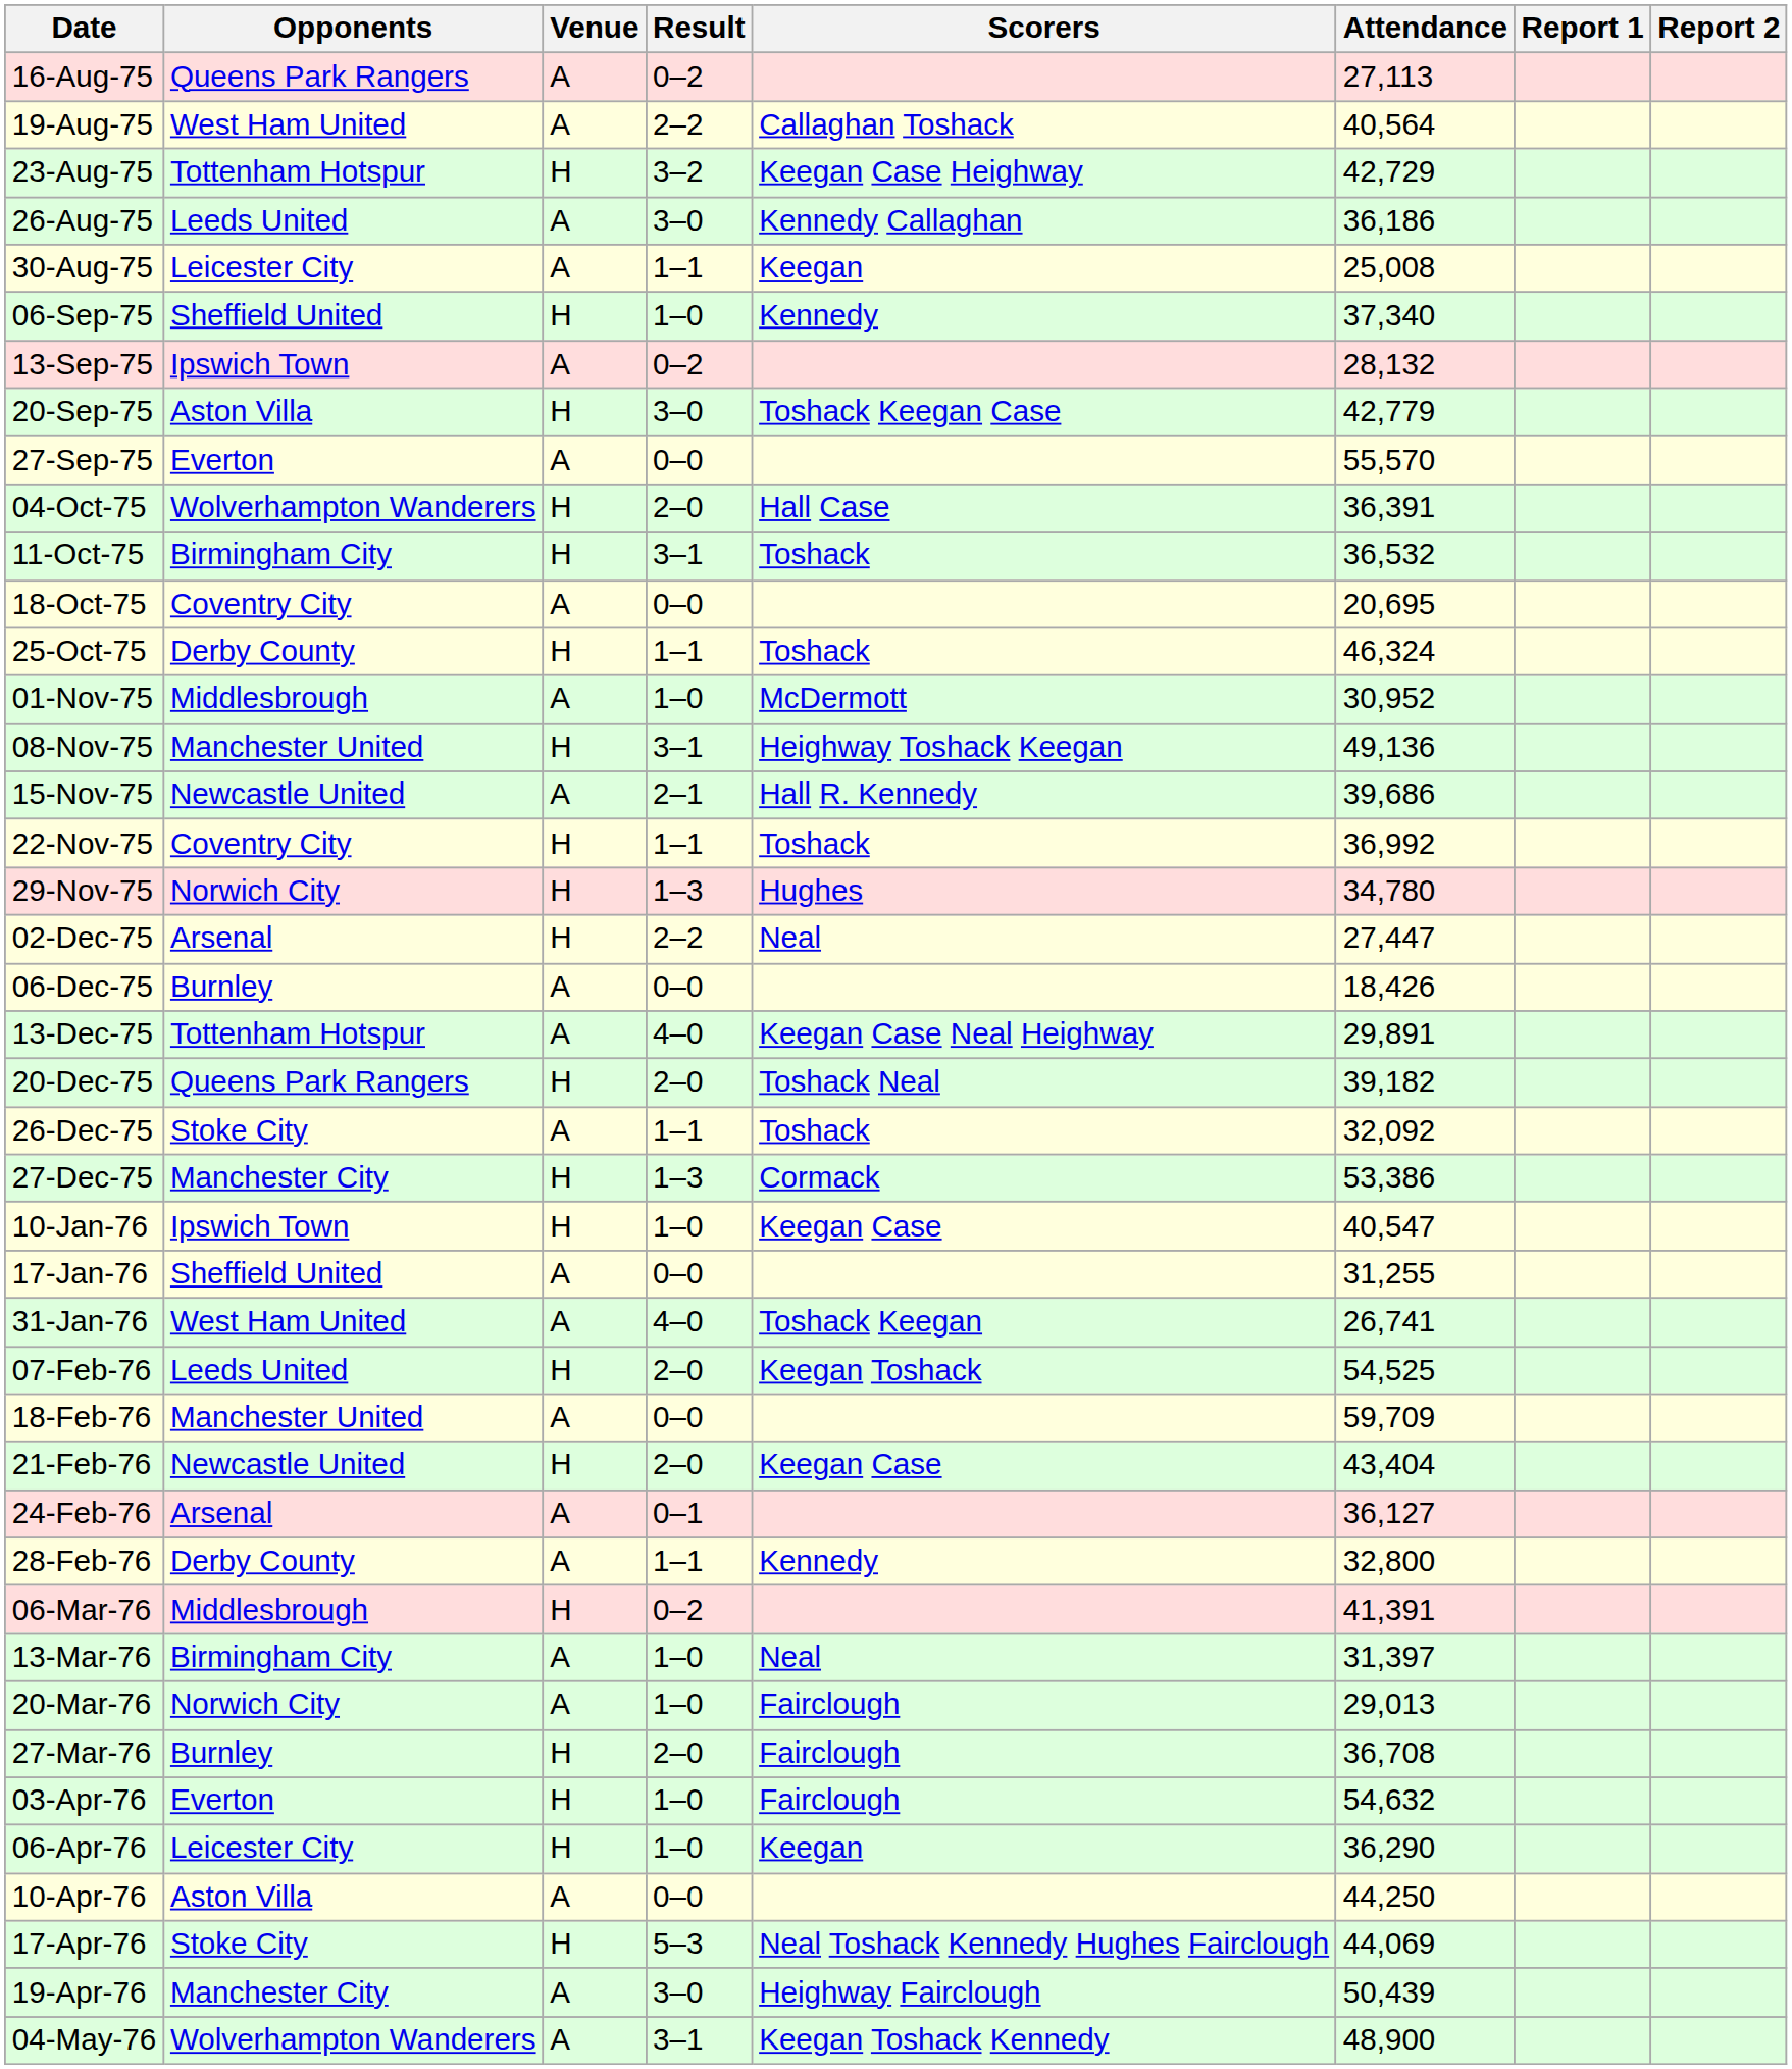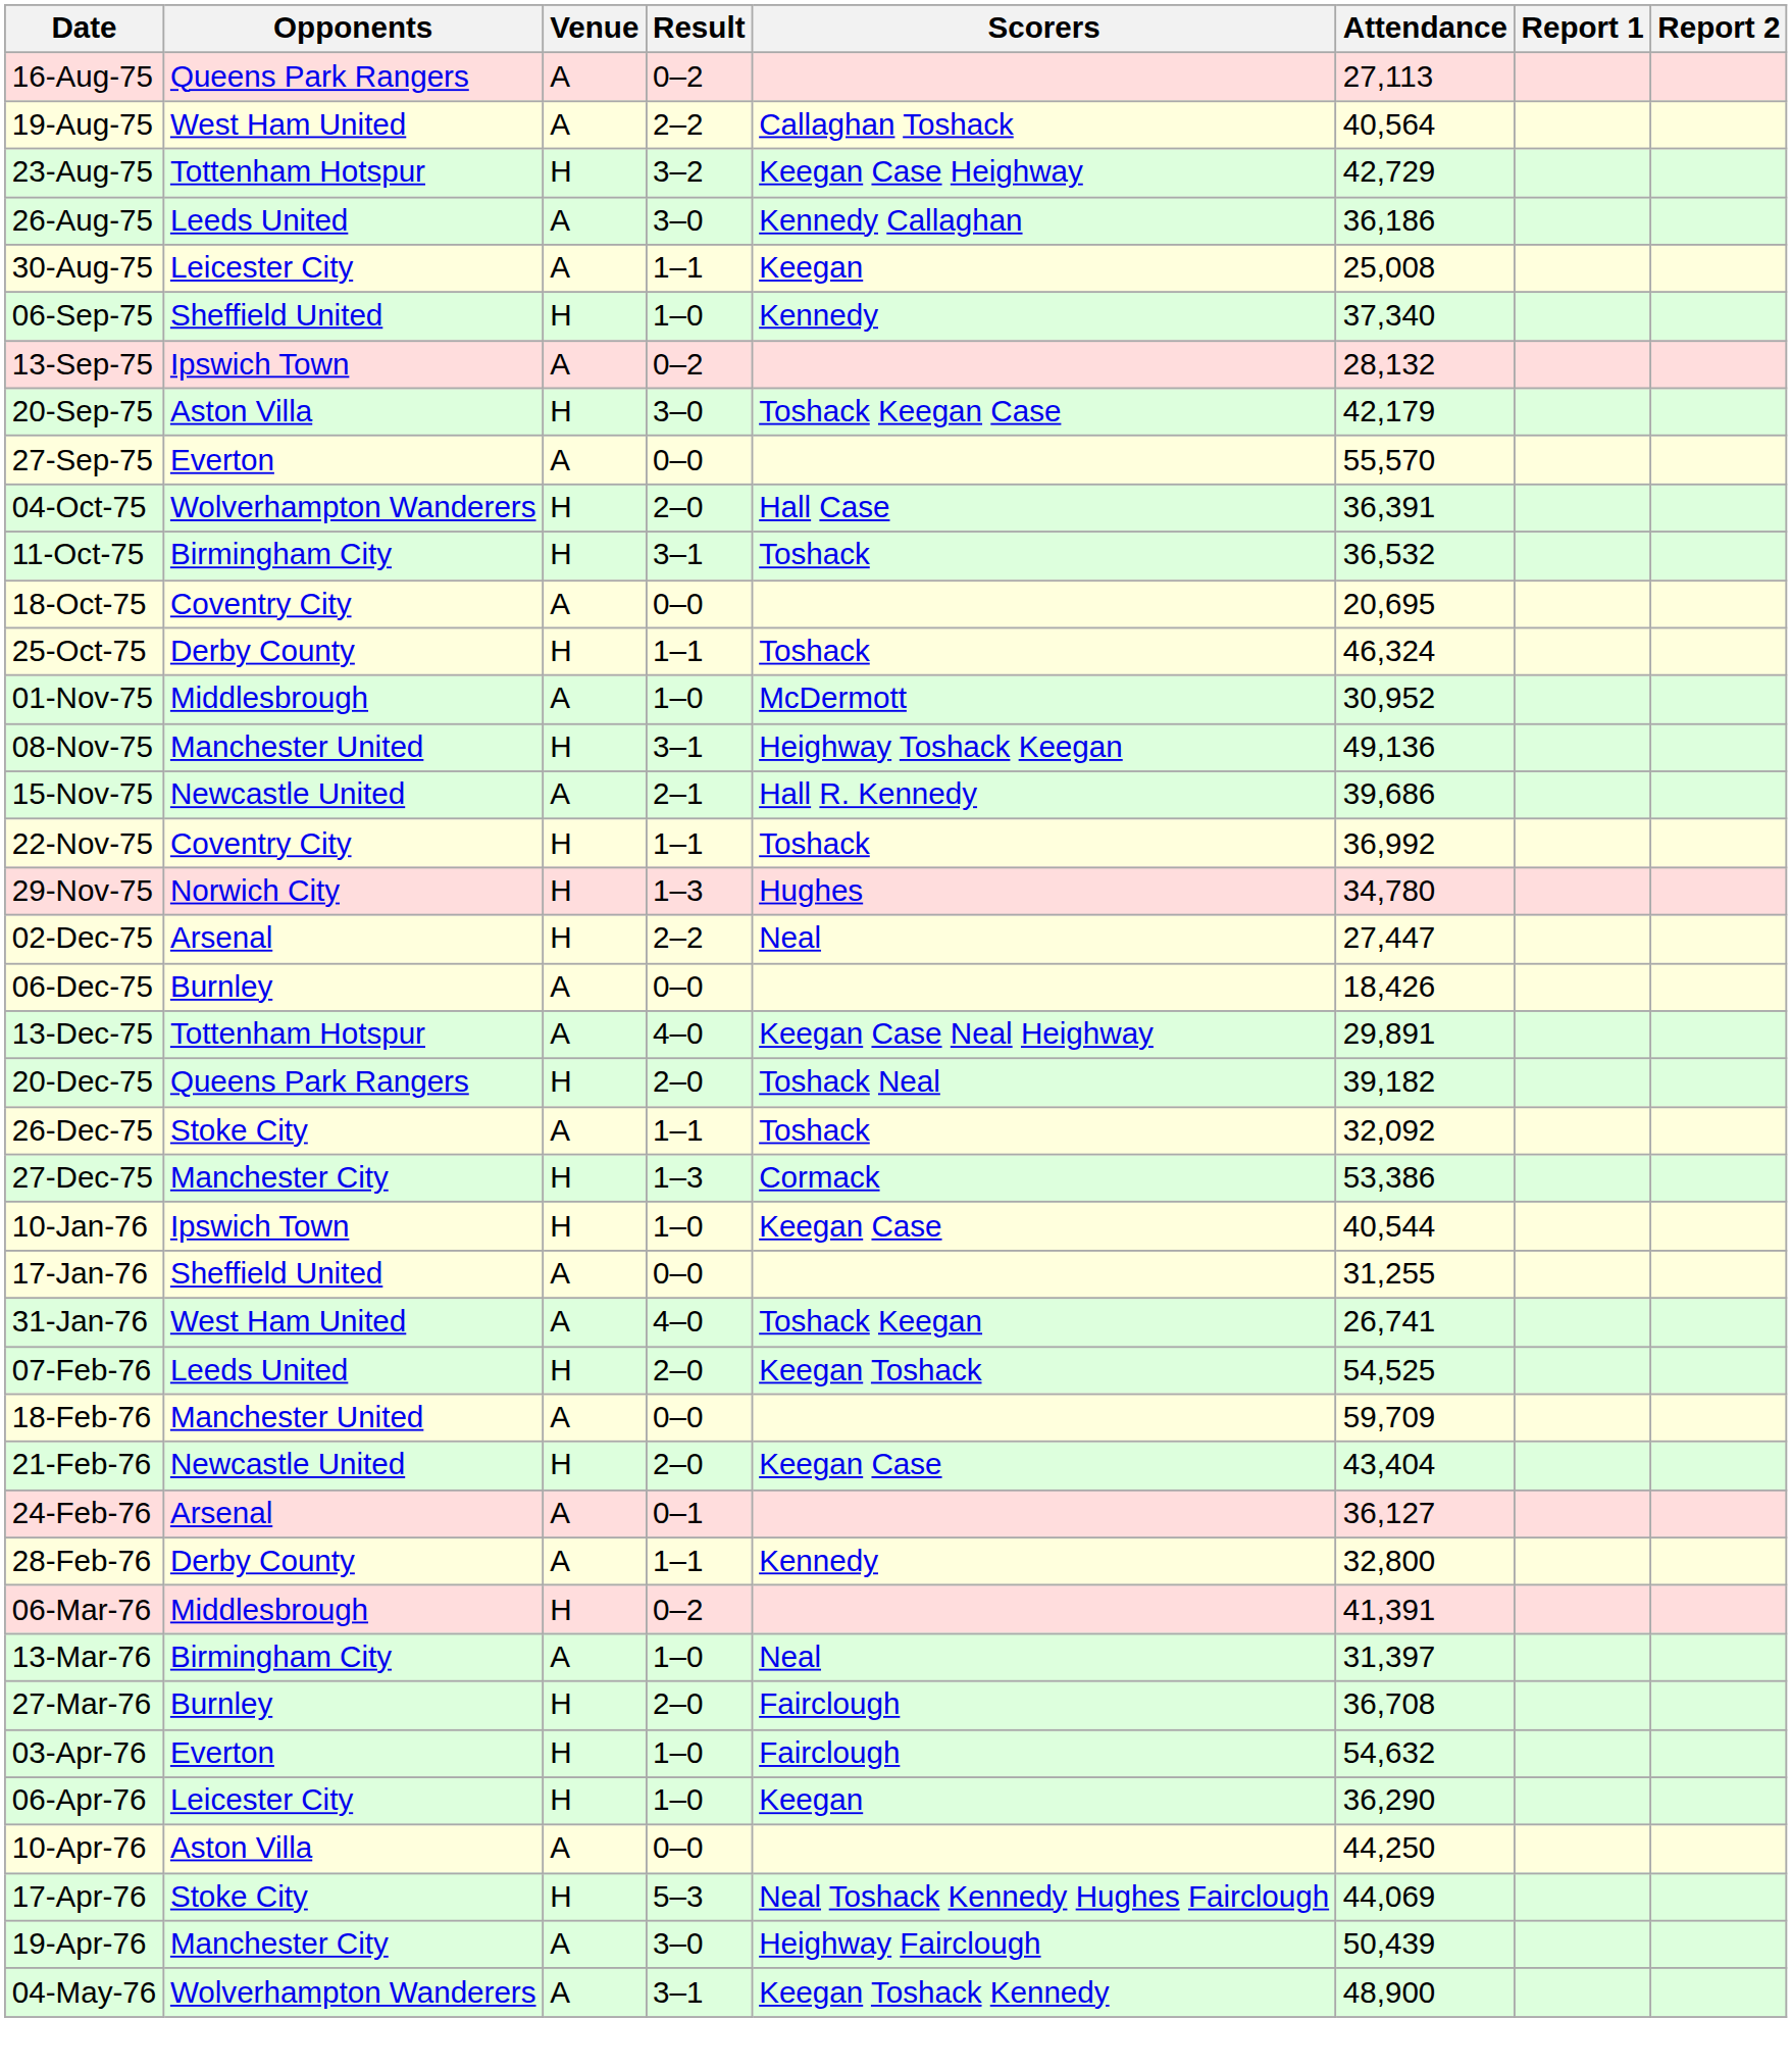 <table class=wikitable>
 <tr>
 <th>Date</th>
 <th>Opponents</th>
 <th>Venue</th>
 <th>Result</th>
 <th>Scorers</th>
 <th>Attendance</th>
 <th>Report 1</th>
 <th>Report 2</th>
 </tr>
 <tr bgcolor="#ffdddd">
 <td>16-Aug-75</td>
 <td><a href='#'>Queens Park Rangers</a></td>
 <td>A</td>
 <td>0–2</td>
 <td></td>
 <td>27,113</td>
 <td></td>
 <td></td>
 </tr>
 <tr bgcolor="#ffffdd">
 <td>19-Aug-75</td>
 <td><a href='#'>West Ham United</a></td>
 <td>A</td>
 <td>2–2</td>
 <td><a href='#'>Callaghan</a>  <a href='#'>Toshack</a> </td>
 <td>40,564</td>
 <td></td>
 <td></td>
 </tr>
 <tr bgcolor="#ddffdd">
 <td>23-Aug-75</td>
 <td><a href='#'>Tottenham Hotspur</a></td>
 <td>H</td>
 <td>3–2</td>
 <td><a href='#'>Keegan</a>  <a href='#'>Case</a>  <a href='#'>Heighway</a> </td>
 <td>42,729</td>
 <td></td>
 <td></td>
 </tr>
 <tr bgcolor="#ddffdd">
 <td>26-Aug-75</td>
 <td><a href='#'>Leeds United</a></td>
 <td>A</td>
 <td>3–0</td>
 <td><a href='#'>Kennedy</a>  <a href='#'>Callaghan</a> </td>
 <td>36,186</td>
 <td></td>
 <td></td>
 </tr>
 <tr bgcolor="#ffffdd">
 <td>30-Aug-75</td>
 <td><a href='#'>Leicester City</a></td>
 <td>A</td>
 <td>1–1</td>
 <td><a href='#'>Keegan</a> </td>
 <td>25,008</td>
 <td></td>
 <td></td>
 </tr>
 <tr bgcolor="#ddffdd">
 <td>06-Sep-75</td>
 <td><a href='#'>Sheffield United</a></td>
 <td>H</td>
 <td>1–0</td>
 <td><a href='#'>Kennedy</a> </td>
 <td>37,340</td>
 <td></td>
 <td></td>
 </tr>
 <tr bgcolor="#ffdddd">
 <td>13-Sep-75</td>
 <td><a href='#'>Ipswich Town</a></td>
 <td>A</td>
 <td>0–2</td>
 <td></td>
 <td>28,132</td>
 <td></td>
 <td></td>
 </tr>
 <tr bgcolor="#ddffdd">
 <td>20-Sep-75</td>
 <td><a href='#'>Aston Villa</a></td>
 <td>H</td>
 <td>3–0</td>
 <td><a href='#'>Toshack</a>  <a href='#'>Keegan</a>  <a href='#'>Case</a> </td>
-<td>42,779</td>
+<td>42,179</td>
 <td></td>
 <td></td>
 </tr>
 <tr bgcolor="#ffffdd">
 <td>27-Sep-75</td>
 <td><a href='#'>Everton</a></td>
 <td>A</td>
 <td>0–0</td>
 <td></td>
 <td>55,570</td>
 <td></td>
 <td></td>
 </tr>
 <tr bgcolor="#ddffdd">
 <td>04-Oct-75</td>
 <td><a href='#'>Wolverhampton Wanderers</a></td>
 <td>H</td>
 <td>2–0</td>
 <td><a href='#'>Hall</a>  <a href='#'>Case</a> </td>
 <td>36,391</td>
 <td></td>
 <td></td>
 </tr>
 <tr bgcolor="#ddffdd">
 <td>11-Oct-75</td>
 <td><a href='#'>Birmingham City</a></td>
 <td>H</td>
 <td>3–1</td>
 <td><a href='#'>Toshack</a> </td>
 <td>36,532</td>
 <td></td>
 <td></td>
 </tr>
 <tr bgcolor="#ffffdd">
 <td>18-Oct-75</td>
 <td><a href='#'>Coventry City</a></td>
 <td>A</td>
 <td>0–0</td>
 <td></td>
 <td>20,695</td>
 <td></td>
 <td></td>
 </tr>
 <tr bgcolor="#ffffdd">
 <td>25-Oct-75</td>
 <td><a href='#'>Derby County</a></td>
 <td>H</td>
 <td>1–1</td>
 <td><a href='#'>Toshack</a> </td>
 <td>46,324</td>
 <td></td>
 <td></td>
 </tr>
 <tr bgcolor="#ddffdd">
 <td>01-Nov-75</td>
 <td><a href='#'>Middlesbrough</a></td>
 <td>A</td>
 <td>1–0</td>
 <td><a href='#'>McDermott</a> </td>
 <td>30,952</td>
 <td></td>
 <td></td>
 </tr>
 <tr bgcolor="#ddffdd">
 <td>08-Nov-75</td>
 <td><a href='#'>Manchester United</a></td>
 <td>H</td>
 <td>3–1</td>
 <td><a href='#'>Heighway</a>  <a href='#'>Toshack</a>  <a href='#'>Keegan</a> </td>
 <td>49,136</td>
 <td></td>
 <td></td>
 </tr>
 <tr bgcolor="#ddffdd">
 <td>15-Nov-75</td>
 <td><a href='#'>Newcastle United</a></td>
 <td>A</td>
 <td>2–1</td>
 <td><a href='#'>Hall</a>  <a href='#'>R. Kennedy</a> </td>
 <td>39,686</td>
 <td></td>
 <td></td>
 </tr>
 <tr bgcolor="#ffffdd">
 <td>22-Nov-75</td>
 <td><a href='#'>Coventry City</a></td>
 <td>H</td>
 <td>1–1</td>
 <td><a href='#'>Toshack</a> </td>
 <td>36,992</td>
 <td></td>
 <td></td>
 </tr>
 <tr bgcolor="#ffdddd">
 <td>29-Nov-75</td>
 <td><a href='#'>Norwich City</a></td>
 <td>H</td>
 <td>1–3</td>
 <td><a href='#'>Hughes</a> </td>
 <td>34,780</td>
 <td></td>
 <td></td>
 </tr>
 <tr bgcolor="#ffffdd">
 <td>02-Dec-75</td>
 <td><a href='#'>Arsenal</a></td>
 <td>H</td>
 <td>2–2</td>
 <td><a href='#'>Neal</a> </td>
 <td>27,447</td>
 <td></td>
 <td></td>
 </tr>
 <tr bgcolor="#ffffdd">
 <td>06-Dec-75</td>
 <td><a href='#'>Burnley</a></td>
 <td>A</td>
 <td>0–0</td>
 <td></td>
 <td>18,426</td>
 <td></td>
 <td></td>
 </tr>
 <tr bgcolor="#ddffdd">
 <td>13-Dec-75</td>
 <td><a href='#'>Tottenham Hotspur</a></td>
 <td>A</td>
 <td>4–0</td>
 <td><a href='#'>Keegan</a>  <a href='#'>Case</a>  <a href='#'>Neal</a>  <a href='#'>Heighway</a> </td>
 <td>29,891</td>
 <td></td>
 <td></td>
 </tr>
 <tr bgcolor="#ddffdd">
 <td>20-Dec-75</td>
 <td><a href='#'>Queens Park Rangers</a></td>
 <td>H</td>
 <td>2–0</td>
 <td><a href='#'>Toshack</a>  <a href='#'>Neal</a> </td>
 <td>39,182</td>
 <td></td>
 <td></td>
 </tr>
 <tr bgcolor="#ffffdd">
 <td>26-Dec-75</td>
 <td><a href='#'>Stoke City</a></td>
 <td>A</td>
 <td>1–1</td>
 <td><a href='#'>Toshack</a> </td>
 <td>32,092</td>
 <td></td>
 <td></td>
 </tr>
 <tr bgcolor="#ddffdd">
 <td>27-Dec-75</td>
 <td><a href='#'>Manchester City</a></td>
 <td>H</td>
 <td>1–3</td>
 <td><a href='#'>Cormack</a> </td>
 <td>53,386</td>
 <td></td>
 <td></td>
 </tr>
 <tr bgcolor="#ffffdd">
 <td>10-Jan-76</td>
 <td><a href='#'>Ipswich Town</a></td>
 <td>H</td>
 <td>1–0</td>
 <td><a href='#'>Keegan</a>  <a href='#'>Case</a> </td>
-<td>40,547</td>
+<td>40,544</td>
 <td></td>
 <td></td>
 </tr>
 <tr bgcolor="#ffffdd">
 <td>17-Jan-76</td>
 <td><a href='#'>Sheffield United</a></td>
 <td>A</td>
 <td>0–0</td>
 <td></td>
 <td>31,255</td>
 <td></td>
 <td></td>
 </tr>
 <tr bgcolor="#ddffdd">
 <td>31-Jan-76</td>
 <td><a href='#'>West Ham United</a></td>
 <td>A</td>
 <td>4–0</td>
 <td><a href='#'>Toshack</a>  <a href='#'>Keegan</a> </td>
 <td>26,741</td>
 <td></td>
 <td></td>
 </tr>
 <tr bgcolor="#ddffdd">
 <td>07-Feb-76</td>
 <td><a href='#'>Leeds United</a></td>
 <td>H</td>
 <td>2–0</td>
 <td><a href='#'>Keegan</a>  <a href='#'>Toshack</a> </td>
 <td>54,525</td>
 <td></td>
 <td></td>
 </tr>
 <tr bgcolor="#ffffdd">
 <td>18-Feb-76</td>
 <td><a href='#'>Manchester United</a></td>
 <td>A</td>
 <td>0–0</td>
 <td></td>
 <td>59,709</td>
 <td></td>
 <td></td>
 </tr>
 <tr bgcolor="#ddffdd">
 <td>21-Feb-76</td>
 <td><a href='#'>Newcastle United</a></td>
 <td>H</td>
 <td>2–0</td>
 <td><a href='#'>Keegan</a>  <a href='#'>Case</a> </td>
 <td>43,404</td>
 <td></td>
 <td></td>
 </tr>
 <tr bgcolor="#ffdddd">
 <td>24-Feb-76</td>
 <td><a href='#'>Arsenal</a></td>
 <td>A</td>
 <td>0–1</td>
 <td></td>
 <td>36,127</td>
 <td></td>
 <td></td>
 </tr>
 <tr bgcolor="#ffffdd">
 <td>28-Feb-76</td>
 <td><a href='#'>Derby County</a></td>
 <td>A</td>
 <td>1–1</td>
 <td><a href='#'>Kennedy</a> </td>
 <td>32,800</td>
 <td></td>
 <td></td>
 </tr>
 <tr bgcolor="#ffdddd">
 <td>06-Mar-76</td>
 <td><a href='#'>Middlesbrough</a></td>
 <td>H</td>
 <td>0–2</td>
 <td></td>
 <td>41,391</td>
 <td></td>
 <td></td>
 </tr>
 <tr bgcolor="#ddffdd">
 <td>13-Mar-76</td>
 <td><a href='#'>Birmingham City</a></td>
 <td>A</td>
 <td>1–0</td>
 <td><a href='#'>Neal</a> </td>
 <td>31,397</td>
 <td></td>
 <td></td>
 </tr>
 <tr bgcolor="#ddffdd">
-<td>20-Mar-76</td>
-<td><a href='#'>Norwich City</a></td>
-<td>A</td>
-<td>1–0</td>
-<td><a href='#'>Fairclough</a> </td>
-<td>29,013</td>
-<td></td>
-<td></td>
-</tr>
-<tr bgcolor="#ddffdd">
 <td>27-Mar-76</td>
 <td><a href='#'>Burnley</a></td>
 <td>H</td>
 <td>2–0</td>
 <td><a href='#'>Fairclough</a> </td>
 <td>36,708</td>
 <td></td>
 <td></td>
 </tr>
 <tr bgcolor="#ddffdd">
 <td>03-Apr-76</td>
 <td><a href='#'>Everton</a></td>
 <td>H</td>
 <td>1–0</td>
 <td><a href='#'>Fairclough</a> </td>
 <td>54,632</td>
 <td></td>
 <td></td>
 </tr>
 <tr bgcolor="#ddffdd">
 <td>06-Apr-76</td>
 <td><a href='#'>Leicester City</a></td>
 <td>H</td>
 <td>1–0</td>
 <td><a href='#'>Keegan</a> </td>
 <td>36,290</td>
 <td></td>
 <td></td>
 </tr>
 <tr bgcolor="#ffffdd">
 <td>10-Apr-76</td>
 <td><a href='#'>Aston Villa</a></td>
 <td>A</td>
 <td>0–0</td>
 <td></td>
 <td>44,250</td>
 <td></td>
 <td></td>
 </tr>
 <tr bgcolor="#ddffdd">
 <td>17-Apr-76</td>
 <td><a href='#'>Stoke City</a></td>
 <td>H</td>
 <td>5–3</td>
 <td><a href='#'>Neal</a>  <a href='#'>Toshack</a>  <a href='#'>Kennedy</a>  <a href='#'>Hughes</a>  <a href='#'>Fairclough</a> </td>
 <td>44,069</td>
 <td></td>
 <td></td>
 </tr>
 <tr bgcolor="#ddffdd">
 <td>19-Apr-76</td>
 <td><a href='#'>Manchester City</a></td>
 <td>A</td>
 <td>3–0</td>
 <td><a href='#'>Heighway</a>  <a href='#'>Fairclough</a> </td>
 <td>50,439</td>
 <td></td>
 <td></td>
 </tr>
 <tr bgcolor="#ddffdd">
 <td>04-May-76</td>
 <td><a href='#'>Wolverhampton Wanderers</a></td>
 <td>A</td>
 <td>3–1</td>
 <td><a href='#'>Keegan</a>  <a href='#'>Toshack</a>  <a href='#'>Kennedy</a> </td>
 <td>48,900</td>
 <td></td>
 <td></td>
 </tr>
 </table>
